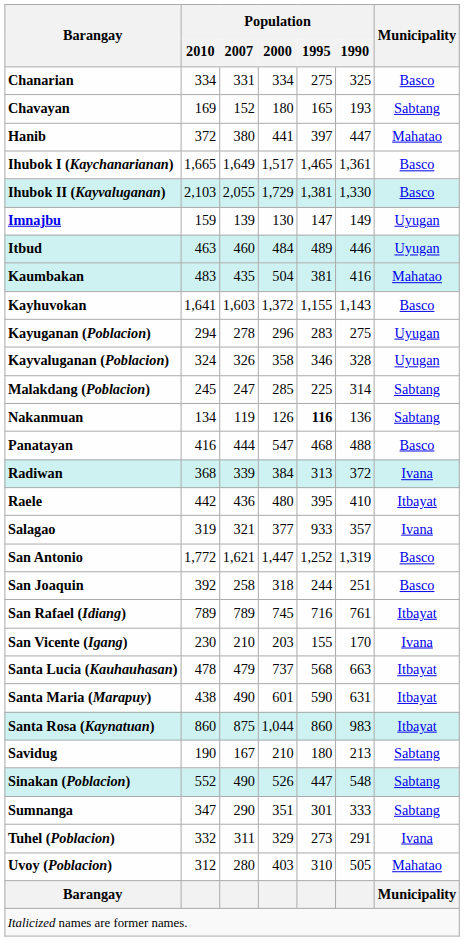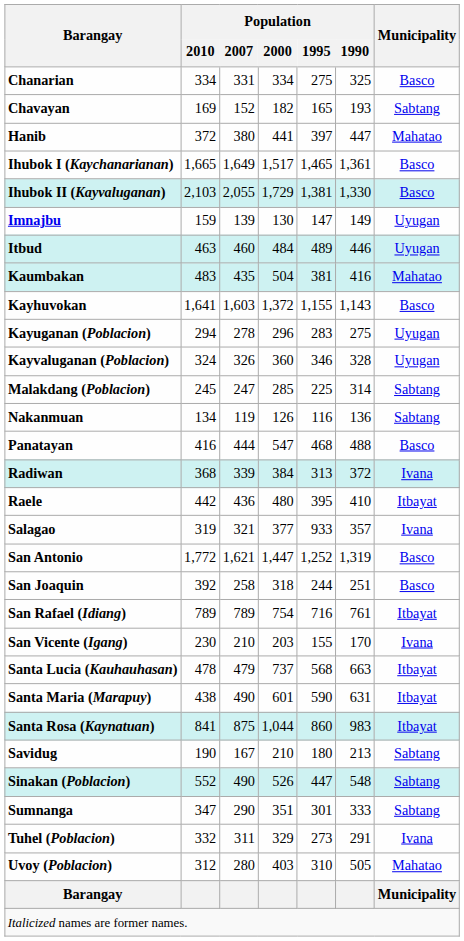 <table class="wikitable sortable" style="margin:auto;font-size:90%;text-align:right;background-color:#FEFEFE;line-height:1.50em;table-layout:fixed;">
 <tr>
 <th scope="col" rowspan=2>Barangay</th>
 <th scope="col" colspan=5 style="border-bottom:none;height:2.00em;">Population</th>
 <th scope="col" rowspan=2>Municipality</th>
 </tr>
 <tr>
 <th scope="col" style="border-top:none;border-right:none;">2010</th>
 <th scope="col" style="border-top:none;border-right:none;border-left:none;">2007</th>
 <th scope="col" style="border-top:none;border-right:none;border-left:none;">2000</th>
 <th scope="col" style="border-top:none;border-right:none;border-left:none;">1995</th>
 <th scope="col" style="border-top:none;border-left:none;">1990</th>
 </tr>
 <tr>
 <th scope="row" style="text-align:left;background-color:#FEFEFE;">Chanarian</th>
 <td>334</td>
 <td>331</td>
 <td>334</td>
 <td>275</td>
 <td>325</td>
 <td style="text-align:center;"><a href='#'>Basco</a></td>
 </tr>
 <tr>
 <th scope="row" style="text-align:left;background-color:#FEFEFE;">Chavayan</th>
 <td>169</td>
 <td>152</td>
-<td>180</td>
+<td>182</td>
 <td>165</td>
 <td>193</td>
 <td style="text-align:center;"><a href='#'>Sabtang</a></td>
 </tr>
 <tr>
 <th scope="row" style="text-align:left;background-color:#FEFEFE;">Hanib</th>
 <td>372</td>
 <td>380</td>
 <td>441</td>
 <td>397</td>
 <td>447</td>
 <td style="text-align:center;"><a href='#'>Mahatao</a></td>
 </tr>
 <tr>
 <th scope="row" style="text-align:left;background-color:#FEFEFE;">Ihubok I (<em>Kaychanarianan</em>)</th>
 <td>1,665</td>
 <td>1,649</td>
 <td>1,517</td>
 <td>1,465</td>
 <td>1,361</td>
 <td style="text-align:center;"><a href='#'>Basco</a></td>
 </tr>
 <tr style="background-color:#CEF2F2;">
 <th scope="row" style="text-align:left;background-color:#CEF2F2;">Ihubok II (<em>Kayvaluganan</em>)</th>
 <td>2,103</td>
 <td>2,055</td>
 <td>1,729</td>
 <td>1,381</td>
 <td>1,330</td>
 <td style="text-align:center;"><a href='#'>Basco</a></td>
 </tr>
 <tr>
 <th scope="row" style="text-align:left;background-color:#FEFEFE;"><a href='#'>Imnajbu</a></th>
 <td>159</td>
 <td>139</td>
 <td>130</td>
 <td>147</td>
 <td>149</td>
 <td style="text-align:center;"><a href='#'>Uyugan</a></td>
 </tr>
 <tr style="background-color:#CEF2F2;">
 <th scope="row" style="text-align:left;background-color:#CEF2F2;">Itbud</th>
 <td>463</td>
 <td>460</td>
 <td>484</td>
 <td>489</td>
 <td>446</td>
 <td style="text-align:center;"><a href='#'>Uyugan</a></td>
 </tr>
 <tr style="background-color:#CEF2F2;">
 <th scope="row" style="text-align:left;background-color:#CEF2F2;">Kaumbakan</th>
 <td>483</td>
 <td>435</td>
 <td>504</td>
 <td>381</td>
 <td>416</td>
 <td style="text-align:center;"><a href='#'>Mahatao</a></td>
 </tr>
 <tr>
 <th scope="row" style="text-align:left;background-color:#FEFEFE;">Kayhuvokan</th>
 <td>1,641</td>
 <td>1,603</td>
 <td>1,372</td>
 <td>1,155</td>
 <td>1,143</td>
 <td style="text-align:center;"><a href='#'>Basco</a></td>
 </tr>
 <tr>
 <th scope="row" style="text-align:left;background-color:#FEFEFE;">Kayuganan (<em>Poblacion</em>)</th>
 <td>294</td>
 <td>278</td>
 <td>296</td>
 <td>283</td>
 <td>275</td>
 <td style="text-align:center;"><a href='#'>Uyugan</a></td>
 </tr>
 <tr>
 <th scope="row" style="text-align:left;background-color:#FEFEFE;">Kayvaluganan (<em>Poblacion</em>)</th>
 <td>324</td>
 <td>326</td>
-<td>358</td>
+<td>360</td>
 <td>346</td>
 <td>328</td>
 <td style="text-align:center;"><a href='#'>Uyugan</a></td>
 </tr>
 <tr>
 <th scope="row" style="text-align:left;background-color:#FEFEFE;">Malakdang (<em>Poblacion</em>)</th>
 <td>245</td>
 <td>247</td>
 <td>285</td>
 <td>225</td>
 <td>314</td>
 <td style="text-align:center;"><a href='#'>Sabtang</a></td>
 </tr>
 <tr>
 <th scope="row" style="text-align:left;background-color:#FEFEFE;">Nakanmuan</th>
 <td>134</td>
 <td>119</td>
 <td>126</td>
-<td><strong>116</strong></td>
+<td>116</td>
 <td>136</td>
 <td style="text-align:center;"><a href='#'>Sabtang</a></td>
 </tr>
 <tr>
 <th scope="row" style="text-align:left;background-color:#FEFEFE;">Panatayan</th>
 <td>416</td>
 <td>444</td>
 <td>547</td>
 <td>468</td>
 <td>488</td>
 <td style="text-align:center;"><a href='#'>Basco</a></td>
 </tr>
 <tr style="background-color:#CEF2F2;">
 <th scope="row" style="text-align:left;background-color:#CEF2F2;">Radiwan</th>
 <td>368</td>
 <td>339</td>
 <td>384</td>
 <td>313</td>
 <td>372</td>
 <td style="text-align:center;"><a href='#'>Ivana</a></td>
 </tr>
 <tr>
 <th scope="row" style="text-align:left;background-color:#FEFEFE;">Raele</th>
 <td>442</td>
 <td>436</td>
 <td>480</td>
 <td>395</td>
 <td>410</td>
 <td style="text-align:center;"><a href='#'>Itbayat</a></td>
 </tr>
 <tr>
 <th scope="row" style="text-align:left;background-color:#FEFEFE;">Salagao</th>
 <td>319</td>
 <td>321</td>
 <td>377</td>
 <td>933</td>
 <td>357</td>
 <td style="text-align:center;"><a href='#'>Ivana</a></td>
 </tr>
 <tr>
 <th scope="row" style="text-align:left;background-color:#FEFEFE;">San Antonio</th>
 <td>1,772</td>
 <td>1,621</td>
 <td>1,447</td>
 <td>1,252</td>
 <td>1,319</td>
 <td style="text-align:center;"><a href='#'>Basco</a></td>
 </tr>
 <tr>
 <th scope="row" style="text-align:left;background-color:#FEFEFE;">San Joaquin</th>
 <td>392</td>
 <td>258</td>
 <td>318</td>
 <td>244</td>
 <td>251</td>
 <td style="text-align:center;"><a href='#'>Basco</a></td>
 </tr>
 <tr>
 <th scope="row" style="text-align:left;background-color:#FEFEFE;">San Rafael (<em>Idiang</em>)</th>
 <td>789</td>
 <td>789</td>
-<td>745</td>
+<td>754</td>
 <td>716</td>
 <td>761</td>
 <td style="text-align:center;"><a href='#'>Itbayat</a></td>
 </tr>
 <tr>
 <th scope="row" style="text-align:left;background-color:#FEFEFE;">San Vicente (<em>Igang</em>)</th>
 <td>230</td>
 <td>210</td>
 <td>203</td>
 <td>155</td>
 <td>170</td>
 <td style="text-align:center;"><a href='#'>Ivana</a></td>
 </tr>
 <tr>
 <th scope="row" style="text-align:left;background-color:#FEFEFE;">Santa Lucia (<em>Kauhauhasan</em>)</th>
 <td>478</td>
 <td>479</td>
 <td>737</td>
 <td>568</td>
 <td>663</td>
 <td style="text-align:center;"><a href='#'>Itbayat</a></td>
 </tr>
 <tr>
 <th scope="row" style="text-align:left;background-color:#FEFEFE;">Santa Maria (<em>Marapuy</em>)</th>
 <td>438</td>
 <td>490</td>
 <td>601</td>
 <td>590</td>
 <td>631</td>
 <td style="text-align:center;"><a href='#'>Itbayat</a></td>
 </tr>
 <tr style="background-color:#CEF2F2;">
 <th scope="row" style="text-align:left;background-color:#CEF2F2;">Santa Rosa (<em>Kaynatuan</em>)</th>
-<td>860</td>
+<td>841</td>
 <td>875</td>
 <td>1,044</td>
 <td>860</td>
 <td>983</td>
 <td style="text-align:center;"><a href='#'>Itbayat</a></td>
 </tr>
 <tr>
 <th scope="row" style="text-align:left;background-color:#FEFEFE;">Savidug</th>
 <td>190</td>
 <td>167</td>
 <td>210</td>
 <td>180</td>
 <td>213</td>
 <td style="text-align:center;"><a href='#'>Sabtang</a></td>
 </tr>
 <tr style="background-color:#CEF2F2;">
 <th scope="row" style="text-align:left;background-color:#CEF2F2;">Sinakan (<em>Poblacion</em>)</th>
 <td>552</td>
 <td>490</td>
 <td>526</td>
 <td>447</td>
 <td>548</td>
 <td style="text-align:center;"><a href='#'>Sabtang</a></td>
 </tr>
 <tr>
 <th scope="row" style="text-align:left;background-color:#FEFEFE;">Sumnanga</th>
 <td>347</td>
 <td>290</td>
 <td>351</td>
 <td>301</td>
 <td>333</td>
 <td style="text-align:center;"><a href='#'>Sabtang</a></td>
 </tr>
 <tr>
 <th scope="row" style="text-align:left;background-color:#FEFEFE;">Tuhel (<em>Poblacion</em>)</th>
 <td>332</td>
 <td>311</td>
 <td>329</td>
 <td>273</td>
 <td>291</td>
 <td style="text-align:center;"><a href='#'>Ivana</a></td>
 </tr>
 <tr>
 <th scope="row" style="text-align:left;background-color:#FEFEFE;">Uvoy (<em>Poblacion</em>)</th>
 <td>312</td>
 <td>280</td>
 <td>403</td>
 <td>310</td>
 <td>505</td>
 <td style="text-align:center;"><a href='#'>Mahatao</a></td>
 </tr>
 <tr class="sortbottom">
 <th scope="col">Barangay</th>
 <th scope="col"></th>
 <th scope="col"></th>
 <th scope="col"></th>
 <th scope="col"></th>
 <th scope="col"></th>
 <th scope="col">Municipality</th>
 </tr>
 <tr class="sortbottom" style="text-align:left;font-size:90%;background-color:#F9F9F9;">
 <td colspan=7><em>Italicized</em> names are former names.</td>
 </tr>
 </table>
